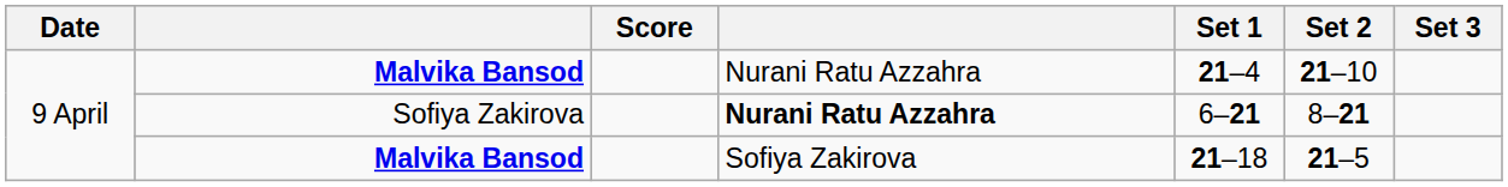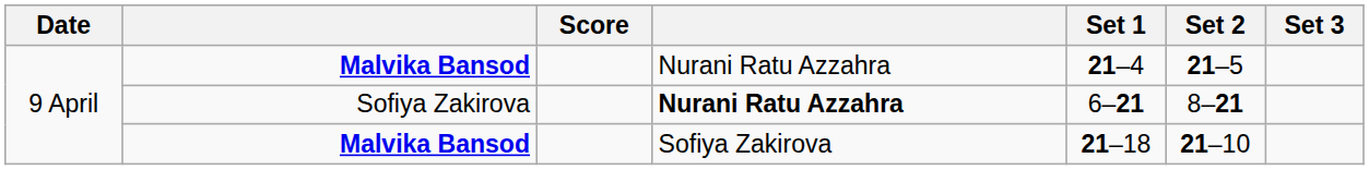 <table class="wikitable" style="text-align: center; font-size:90%">
 <tr>
 <th width="60">Date</th>
 <th align="right" width="230"></th>
 <th width="60">Score</th>
 <th align="left" width="230"></th>
 <th width="50">Set 1</th>
 <th width="50">Set 2</th>
 <th width="50">Set 3</th>
 </tr>
 <tr>
 <td rowspan="3">9 April</td>
 <td align="right"><strong><a href='#'>Malvika Bansod</a> </strong></td>
 <td></td>
 <td align="left"> Nurani Ratu Azzahra</td>
 <td><strong>21</strong>–4</td>
-<td><strong>21</strong>–10</td>
+<td><strong>21</strong>–5</td>
 <td></td>
 </tr>
 <tr>
 <td align="right">Sofiya Zakirova </td>
 <td></td>
 <td align="left"><strong> Nurani Ratu Azzahra</strong></td>
 <td>6–<strong>21</strong></td>
 <td>8–<strong>21</strong></td>
 <td></td>
 </tr>
 <tr>
 <td align="right"><strong><a href='#'>Malvika Bansod</a> </strong></td>
 <td></td>
 <td align="left"> Sofiya Zakirova</td>
 <td><strong>21</strong>–18</td>
-<td><strong>21</strong>–5</td>
+<td><strong>21</strong>–10</td>
 <td></td>
 </tr>
 </table>
